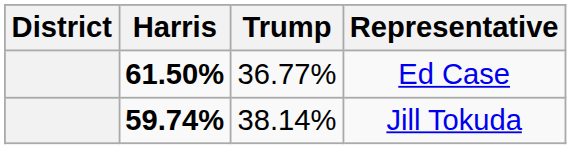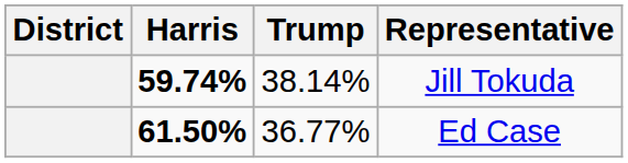 <table class="wikitable">
 <tr>
 <th>District</th>
 <th>Harris</th>
 <th>Trump</th>
 <th>Representative</th>
 </tr>
 <tr align=center>
 <th></th>
+<td><strong>59.74%</strong></td>
+<td>38.14%</td>
+<td><a href='#'>Jill Tokuda</a></td>
+</tr>
+<tr align=center>
+<th></th>
 <td><strong>61.50%</strong></td>
 <td>36.77%</td>
 <td><a href='#'>Ed Case</a></td>
 </tr>
-<tr align=center>
-<th></th>
-<td><strong>59.74%</strong></td>
-<td>38.14%</td>
-<td><a href='#'>Jill Tokuda</a></td>
-</tr>
 </table>
